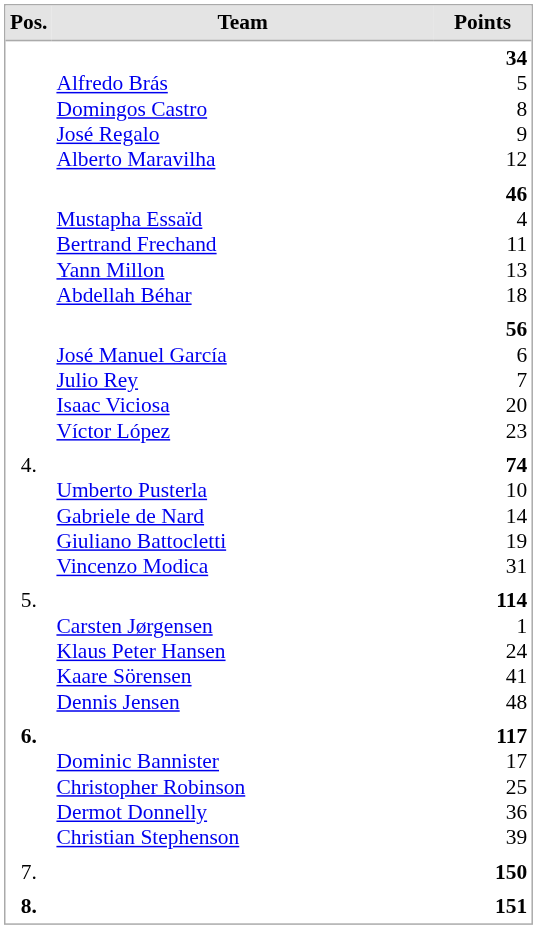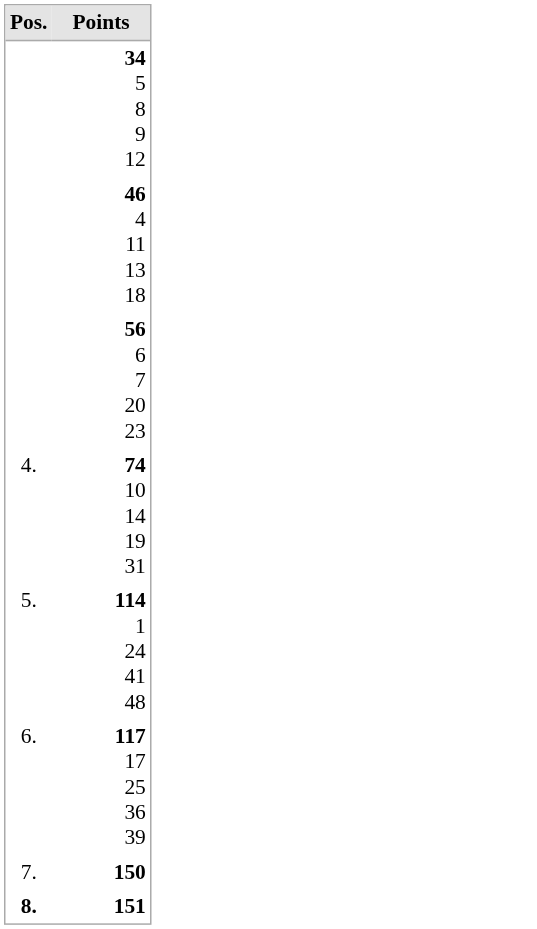 <table cellspacing="0" cellpadding="3" style="border:1px solid #AAAAAA;font-size:90%">
 <tr bgcolor="#E4E4E4">
 <th style="border-bottom:1px solid #AAAAAA" width=10>Pos.</th>
-<th style="border-bottom:1px solid #AAAAAA" width=250>Team</th>
 <th style="border-bottom:1px solid #AAAAAA" width=60>Points</th>
 </tr>
 <tr align="center">
 <td align="center" valign="top"></td>
-<td align="left"> <br> <a href='#'>Alfredo Brás</a> <br> <a href='#'>Domingos Castro</a> <br> <a href='#'>José Regalo</a> <br> <a href='#'>Alberto Maravilha</a></td>
 <td align="right"><strong>34</strong> <br> 5 <br> 8 <br> 9 <br> 12</td>
 </tr>
 <tr align="center">
 <td align="center" valign="top"></td>
-<td align="left"> <br> <a href='#'>Mustapha Essaïd</a> <br> <a href='#'>Bertrand Frechand</a> <br> <a href='#'>Yann Millon</a> <br> <a href='#'>Abdellah Béhar</a></td>
 <td align="right"><strong>46</strong> <br> 4 <br> 11 <br> 13 <br> 18</td>
 </tr>
 <tr align="center">
 <td align="center" valign="top"></td>
-<td align="left"> <br> <a href='#'>José Manuel García</a> <br> <a href='#'>Julio Rey</a> <br> <a href='#'>Isaac Viciosa</a> <br> <a href='#'>Víctor López</a></td>
 <td align="right"><strong>56</strong> <br> 6 <br> 7 <br> 20 <br> 23</td>
 </tr>
 <tr align="center">
 <td align="center" valign="top">4.</td>
-<td align="left"> <br> <a href='#'>Umberto Pusterla</a> <br> <a href='#'>Gabriele de Nard</a> <br> <a href='#'>Giuliano Battocletti</a> <br> <a href='#'>Vincenzo Modica</a></td>
 <td align="right"><strong>74</strong> <br> 10 <br> 14 <br> 19 <br> 31</td>
 </tr>
 <tr align="center">
 <td align="center" valign="top">5.</td>
-<td align="left"> <br> <a href='#'>Carsten Jørgensen</a> <br> <a href='#'>Klaus Peter Hansen</a> <br> <a href='#'>Kaare Sörensen</a> <br> <a href='#'>Dennis Jensen</a></td>
 <td align="right"><strong>114</strong> <br> 1 <br> 24 <br> 41 <br> 48</td>
 </tr>
 <tr align="center">
-<td align="center" valign="top"><strong>6.</strong></td>
-<td align="left"> <br> <a href='#'>Dominic Bannister</a> <br> <a href='#'>Christopher Robinson</a> <br> <a href='#'>Dermot Donnelly</a> <br> <a href='#'>Christian Stephenson</a></td>
+<td align="center" valign="top">6.</td>
 <td align="right"><strong>117</strong> <br> 17 <br> 25 <br> 36 <br> 39</td>
 </tr>
 <tr align="center">
 <td align="center" valign="top">7.</td>
-<td align="left"></td>
 <td align="right"><strong>150</strong></td>
 </tr>
 <tr align="center">
 <td align="center" valign="top"><strong>8.</strong></td>
-<td align="left"></td>
 <td align="right"><strong>151</strong></td>
 </tr>
 </table>
